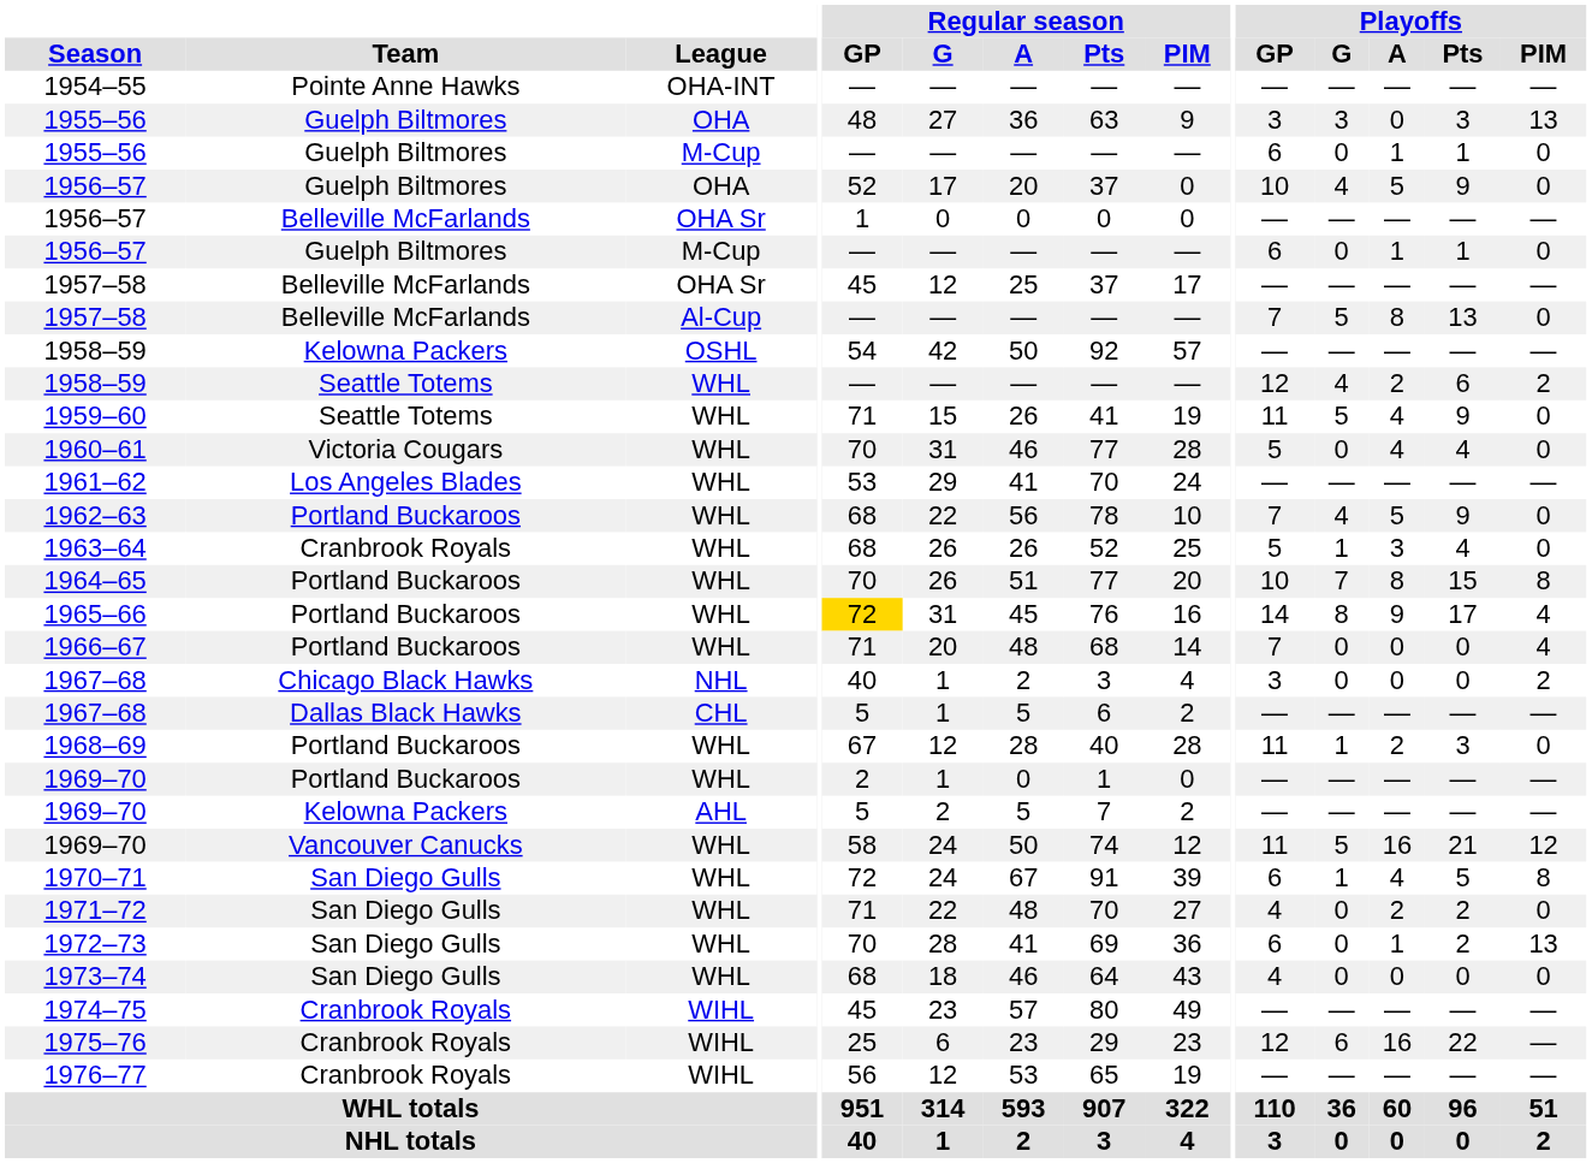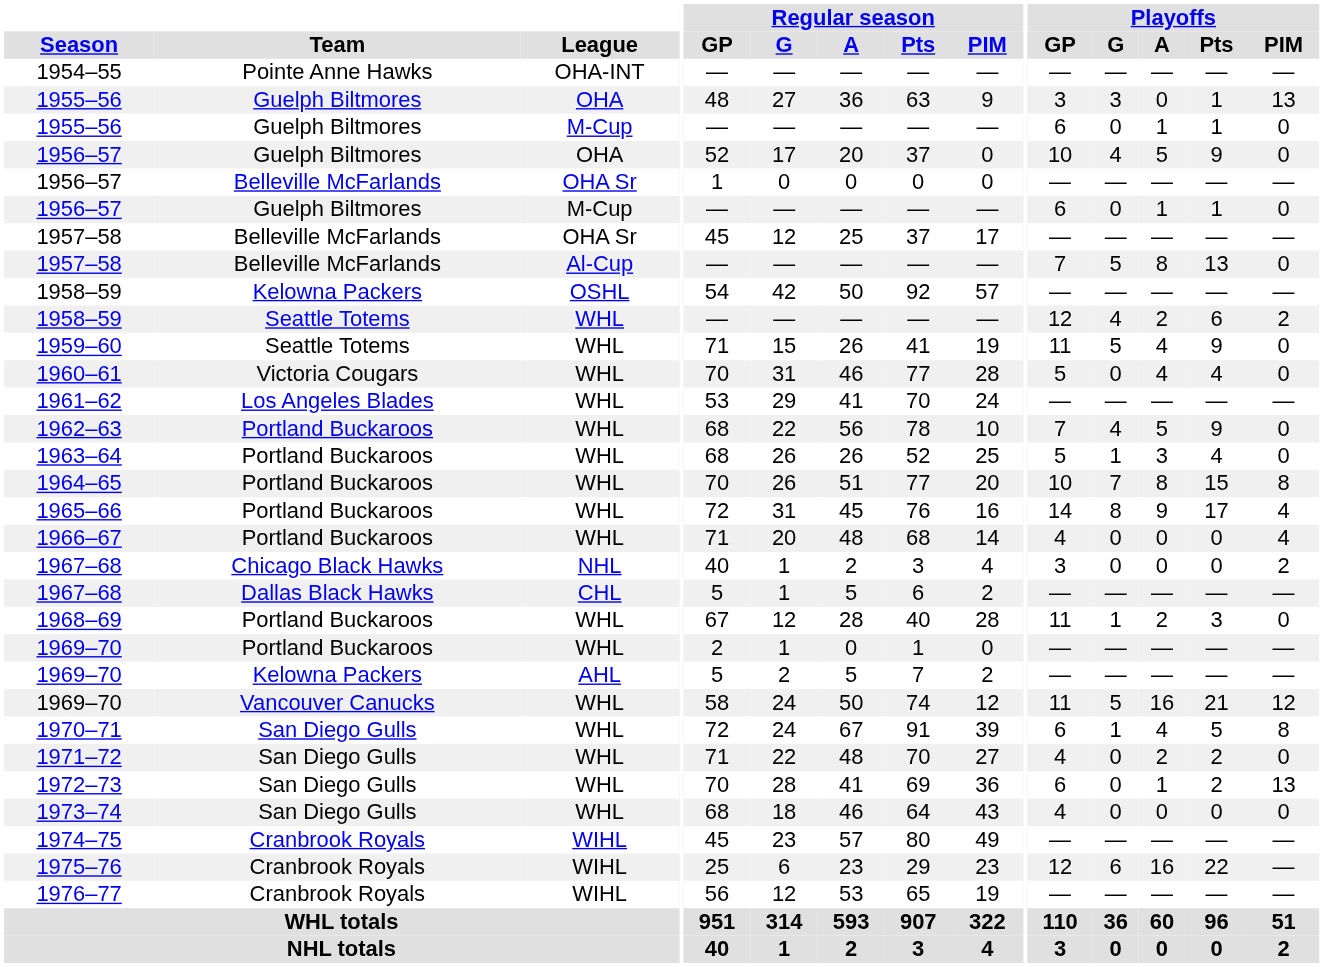 <table border="0" cellpadding="1" cellspacing="0" style="text-align:center; width:60em">
 <tr bgcolor="#e0e0e0">
 <th colspan="3" bgcolor="#ffffff"></th>
 <th rowspan="100" bgcolor="#ffffff"></th>
 <th colspan="5"><a href='#'>Regular season</a></th>
 <th rowspan="100" bgcolor="#ffffff"></th>
 <th colspan="5"><a href='#'>Playoffs</a></th>
 </tr>
 <tr bgcolor="#e0e0e0">
 <th><a href='#'>Season</a></th>
 <th>Team</th>
 <th>League</th>
 <th>GP</th>
 <th><a href='#'>G</a></th>
 <th><a href='#'>A</a></th>
 <th><a href='#'>Pts</a></th>
 <th><a href='#'>PIM</a></th>
 <th>GP</th>
 <th>G</th>
 <th>A</th>
 <th>Pts</th>
 <th>PIM</th>
 </tr>
 <tr>
 <td>1954–55</td>
 <td>Pointe Anne Hawks</td>
 <td>OHA-INT</td>
 <td>—</td>
 <td>—</td>
 <td>—</td>
 <td>—</td>
 <td>—</td>
 <td>—</td>
 <td>—</td>
 <td>—</td>
 <td>—</td>
 <td>—</td>
 </tr>
 <tr bgcolor="#f0f0f0">
 <td><a href='#'>1955–56</a></td>
 <td><a href='#'>Guelph Biltmores</a></td>
 <td><a href='#'>OHA</a></td>
 <td>48</td>
 <td>27</td>
 <td>36</td>
 <td>63</td>
 <td>9</td>
 <td>3</td>
 <td>3</td>
 <td>0</td>
-<td>3</td>
+<td>1</td>
 <td>13</td>
 </tr>
 <tr>
 <td><a href='#'>1955–56</a></td>
 <td>Guelph Biltmores</td>
 <td><a href='#'>M-Cup</a></td>
 <td>—</td>
 <td>—</td>
 <td>—</td>
 <td>—</td>
 <td>—</td>
 <td>6</td>
 <td>0</td>
 <td>1</td>
 <td>1</td>
 <td>0</td>
 </tr>
 <tr bgcolor="#f0f0f0">
 <td><a href='#'>1956–57</a></td>
 <td>Guelph Biltmores</td>
 <td>OHA</td>
 <td>52</td>
 <td>17</td>
 <td>20</td>
 <td>37</td>
 <td>0</td>
 <td>10</td>
 <td>4</td>
 <td>5</td>
 <td>9</td>
 <td>0</td>
 </tr>
 <tr>
 <td>1956–57</td>
 <td><a href='#'>Belleville McFarlands</a></td>
 <td><a href='#'>OHA Sr</a></td>
 <td>1</td>
 <td>0</td>
 <td>0</td>
 <td>0</td>
 <td>0</td>
 <td>—</td>
 <td>—</td>
 <td>—</td>
 <td>—</td>
 <td>—</td>
 </tr>
 <tr bgcolor="#f0f0f0">
 <td><a href='#'>1956–57</a></td>
 <td>Guelph Biltmores</td>
 <td>M-Cup</td>
 <td>—</td>
 <td>—</td>
 <td>—</td>
 <td>—</td>
 <td>—</td>
 <td>6</td>
 <td>0</td>
 <td>1</td>
 <td>1</td>
 <td>0</td>
 </tr>
 <tr>
 <td>1957–58</td>
 <td>Belleville McFarlands</td>
 <td>OHA Sr</td>
 <td>45</td>
 <td>12</td>
 <td>25</td>
 <td>37</td>
 <td>17</td>
 <td>—</td>
 <td>—</td>
 <td>—</td>
 <td>—</td>
 <td>—</td>
 </tr>
 <tr bgcolor="#f0f0f0">
 <td><a href='#'>1957–58</a></td>
 <td>Belleville McFarlands</td>
 <td><a href='#'>Al-Cup</a></td>
 <td>—</td>
 <td>—</td>
 <td>—</td>
 <td>—</td>
 <td>—</td>
 <td>7</td>
 <td>5</td>
 <td>8</td>
 <td>13</td>
 <td>0</td>
 </tr>
 <tr>
 <td>1958–59</td>
 <td><a href='#'>Kelowna Packers</a></td>
 <td><a href='#'>OSHL</a></td>
 <td>54</td>
 <td>42</td>
 <td>50</td>
 <td>92</td>
 <td>57</td>
 <td>—</td>
 <td>—</td>
 <td>—</td>
 <td>—</td>
 <td>—</td>
 </tr>
 <tr bgcolor="#f0f0f0">
 <td><a href='#'>1958–59</a></td>
 <td><a href='#'>Seattle Totems</a></td>
 <td><a href='#'>WHL</a></td>
 <td>—</td>
 <td>—</td>
 <td>—</td>
 <td>—</td>
 <td>—</td>
 <td>12</td>
 <td>4</td>
 <td>2</td>
 <td>6</td>
 <td>2</td>
 </tr>
 <tr>
 <td><a href='#'>1959–60</a></td>
 <td>Seattle Totems</td>
 <td>WHL</td>
 <td>71</td>
 <td>15</td>
 <td>26</td>
 <td>41</td>
 <td>19</td>
 <td>11</td>
 <td>5</td>
 <td>4</td>
 <td>9</td>
 <td>0</td>
 </tr>
 <tr bgcolor="#f0f0f0">
 <td><a href='#'>1960–61</a></td>
 <td>Victoria Cougars</td>
 <td>WHL</td>
 <td>70</td>
 <td>31</td>
 <td>46</td>
 <td>77</td>
 <td>28</td>
 <td>5</td>
 <td>0</td>
 <td>4</td>
 <td>4</td>
 <td>0</td>
 </tr>
 <tr>
 <td><a href='#'>1961–62</a></td>
 <td><a href='#'>Los Angeles Blades</a></td>
 <td>WHL</td>
 <td>53</td>
 <td>29</td>
 <td>41</td>
 <td>70</td>
 <td>24</td>
 <td>—</td>
 <td>—</td>
 <td>—</td>
 <td>—</td>
 <td>—</td>
 </tr>
 <tr bgcolor="#f0f0f0">
 <td><a href='#'>1962–63</a></td>
 <td><a href='#'>Portland Buckaroos</a></td>
 <td>WHL</td>
 <td>68</td>
 <td>22</td>
 <td>56</td>
 <td>78</td>
 <td>10</td>
 <td>7</td>
 <td>4</td>
 <td>5</td>
 <td>9</td>
 <td>0</td>
 </tr>
 <tr>
 <td><a href='#'>1963–64</a></td>
-<td>Cranbrook Royals</td>
+<td>Portland Buckaroos</td>
 <td>WHL</td>
 <td>68</td>
 <td>26</td>
 <td>26</td>
 <td>52</td>
 <td>25</td>
 <td>5</td>
 <td>1</td>
 <td>3</td>
 <td>4</td>
 <td>0</td>
 </tr>
 <tr bgcolor="#f0f0f0">
 <td><a href='#'>1964–65</a></td>
 <td>Portland Buckaroos</td>
 <td>WHL</td>
 <td>70</td>
 <td>26</td>
 <td>51</td>
 <td>77</td>
 <td>20</td>
 <td>10</td>
 <td>7</td>
 <td>8</td>
 <td>15</td>
 <td>8</td>
 </tr>
 <tr>
 <td><a href='#'>1965–66</a></td>
 <td>Portland Buckaroos</td>
 <td>WHL</td>
-<td style="background: gold;">72</td>
+<td>72</td>
 <td>31</td>
 <td>45</td>
 <td>76</td>
 <td>16</td>
 <td>14</td>
 <td>8</td>
 <td>9</td>
 <td>17</td>
 <td>4</td>
 </tr>
 <tr bgcolor="#f0f0f0">
 <td><a href='#'>1966–67</a></td>
 <td>Portland Buckaroos</td>
 <td>WHL</td>
 <td>71</td>
 <td>20</td>
 <td>48</td>
 <td>68</td>
 <td>14</td>
-<td>7</td>
+<td>4</td>
 <td>0</td>
 <td>0</td>
 <td>0</td>
 <td>4</td>
 </tr>
 <tr>
 <td><a href='#'>1967–68</a></td>
 <td><a href='#'>Chicago Black Hawks</a></td>
 <td><a href='#'>NHL</a></td>
 <td>40</td>
 <td>1</td>
 <td>2</td>
 <td>3</td>
 <td>4</td>
 <td>3</td>
 <td>0</td>
 <td>0</td>
 <td>0</td>
 <td>2</td>
 </tr>
 <tr bgcolor="#f0f0f0">
 <td><a href='#'>1967–68</a></td>
 <td><a href='#'>Dallas Black Hawks</a></td>
 <td><a href='#'>CHL</a></td>
 <td>5</td>
 <td>1</td>
 <td>5</td>
 <td>6</td>
 <td>2</td>
 <td>—</td>
 <td>—</td>
 <td>—</td>
 <td>—</td>
 <td>—</td>
 </tr>
 <tr>
 <td><a href='#'>1968–69</a></td>
 <td>Portland Buckaroos</td>
 <td>WHL</td>
 <td>67</td>
 <td>12</td>
 <td>28</td>
 <td>40</td>
 <td>28</td>
 <td>11</td>
 <td>1</td>
 <td>2</td>
 <td>3</td>
 <td>0</td>
 </tr>
 <tr bgcolor="#f0f0f0">
 <td><a href='#'>1969–70</a></td>
 <td>Portland Buckaroos</td>
 <td>WHL</td>
 <td>2</td>
 <td>1</td>
 <td>0</td>
 <td>1</td>
 <td>0</td>
 <td>—</td>
 <td>—</td>
 <td>—</td>
 <td>—</td>
 <td>—</td>
 </tr>
 <tr>
 <td><a href='#'>1969–70</a></td>
 <td><a href='#'>Kelowna Packers</a></td>
 <td><a href='#'>AHL</a></td>
 <td>5</td>
 <td>2</td>
 <td>5</td>
 <td>7</td>
 <td>2</td>
 <td>—</td>
 <td>—</td>
 <td>—</td>
 <td>—</td>
 <td>—</td>
 </tr>
 <tr bgcolor="#f0f0f0">
 <td>1969–70</td>
 <td><a href='#'>Vancouver Canucks</a></td>
 <td>WHL</td>
 <td>58</td>
 <td>24</td>
 <td>50</td>
 <td>74</td>
 <td>12</td>
 <td>11</td>
 <td>5</td>
 <td>16</td>
 <td>21</td>
 <td>12</td>
 </tr>
 <tr>
 <td><a href='#'>1970–71</a></td>
 <td><a href='#'>San Diego Gulls</a></td>
 <td>WHL</td>
 <td>72</td>
 <td>24</td>
 <td>67</td>
 <td>91</td>
 <td>39</td>
 <td>6</td>
 <td>1</td>
 <td>4</td>
 <td>5</td>
 <td>8</td>
 </tr>
 <tr bgcolor="#f0f0f0">
 <td><a href='#'>1971–72</a></td>
 <td>San Diego Gulls</td>
 <td>WHL</td>
 <td>71</td>
 <td>22</td>
 <td>48</td>
 <td>70</td>
 <td>27</td>
 <td>4</td>
 <td>0</td>
 <td>2</td>
 <td>2</td>
 <td>0</td>
 </tr>
 <tr>
 <td><a href='#'>1972–73</a></td>
 <td>San Diego Gulls</td>
 <td>WHL</td>
 <td>70</td>
 <td>28</td>
 <td>41</td>
 <td>69</td>
 <td>36</td>
 <td>6</td>
 <td>0</td>
 <td>1</td>
 <td>2</td>
 <td>13</td>
 </tr>
 <tr bgcolor="#f0f0f0">
 <td><a href='#'>1973–74</a></td>
 <td>San Diego Gulls</td>
 <td>WHL</td>
 <td>68</td>
 <td>18</td>
 <td>46</td>
 <td>64</td>
 <td>43</td>
 <td>4</td>
 <td>0</td>
 <td>0</td>
 <td>0</td>
 <td>0</td>
 </tr>
 <tr>
 <td><a href='#'>1974–75</a></td>
 <td><a href='#'>Cranbrook Royals</a></td>
 <td><a href='#'>WIHL</a></td>
 <td>45</td>
 <td>23</td>
 <td>57</td>
 <td>80</td>
 <td>49</td>
 <td>—</td>
 <td>—</td>
 <td>—</td>
 <td>—</td>
 <td>—</td>
 </tr>
 <tr bgcolor="#f0f0f0">
 <td><a href='#'>1975–76</a></td>
 <td>Cranbrook Royals</td>
 <td>WIHL</td>
 <td>25</td>
 <td>6</td>
 <td>23</td>
 <td>29</td>
 <td>23</td>
 <td>12</td>
 <td>6</td>
 <td>16</td>
 <td>22</td>
 <td>—</td>
 </tr>
 <tr>
 <td><a href='#'>1976–77</a></td>
 <td>Cranbrook Royals</td>
 <td>WIHL</td>
 <td>56</td>
 <td>12</td>
 <td>53</td>
 <td>65</td>
 <td>19</td>
 <td>—</td>
 <td>—</td>
 <td>—</td>
 <td>—</td>
 <td>—</td>
 </tr>
 <tr bgcolor="#e0e0e0">
 <th colspan="3">WHL totals</th>
 <th>951</th>
 <th>314</th>
 <th>593</th>
 <th>907</th>
 <th>322</th>
 <th>110</th>
 <th>36</th>
 <th>60</th>
 <th>96</th>
 <th>51</th>
 </tr>
 <tr bgcolor="#e0e0e0">
 <th colspan="3">NHL totals</th>
 <th>40</th>
 <th>1</th>
 <th>2</th>
 <th>3</th>
 <th>4</th>
 <th>3</th>
 <th>0</th>
 <th>0</th>
 <th>0</th>
 <th>2</th>
 </tr>
 </table>
